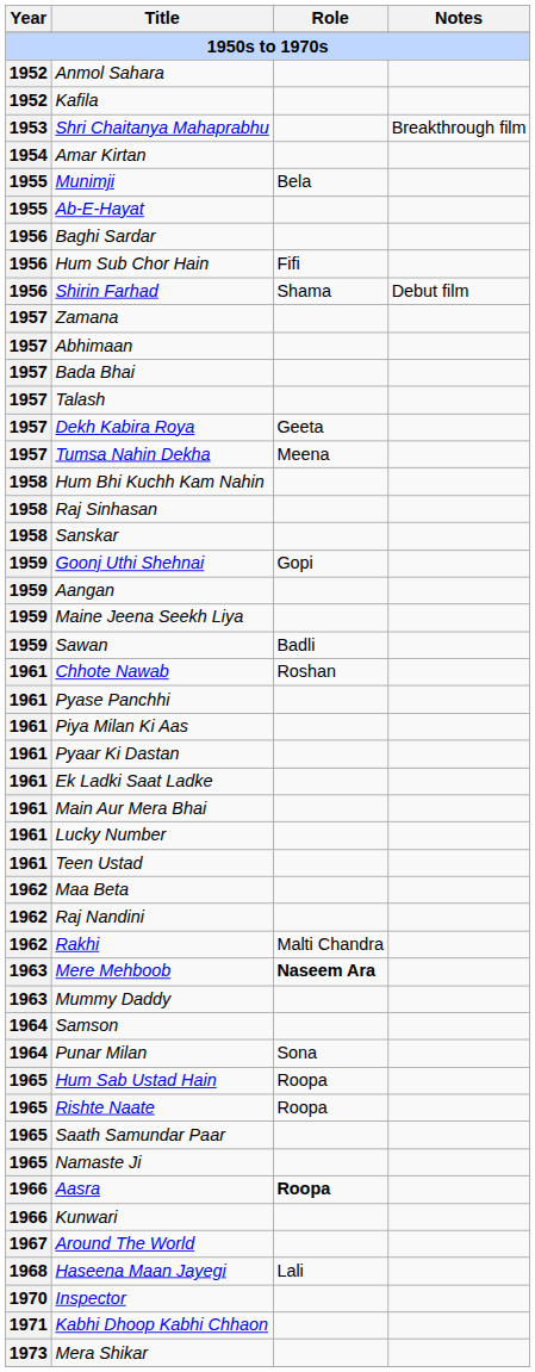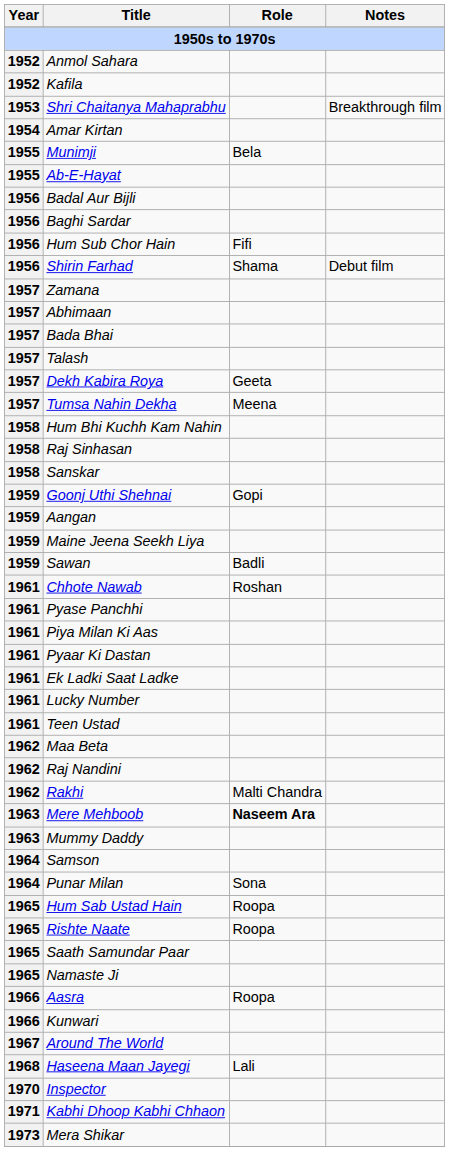 <table class="wikitable">
 <tr>
 <th>Year</th>
 <th>Title</th>
 <th>Role</th>
 <th>Notes</th>
 </tr>
 <tr>
 </tr>
 <tr>
 <th colspan="4" style="background:#bfd7ff">1950s to 1970s</th>
 </tr>
 <tr>
 <th>1952</th>
 <td><em>Anmol Sahara</em></td>
 <td></td>
 <td></td>
 </tr>
 <tr>
 <th>1952</th>
 <td><em>Kafila</em></td>
 <td></td>
 <td></td>
 </tr>
 <tr>
 <th>1953</th>
 <td><em><a href='#'>Shri Chaitanya Mahaprabhu</a></em></td>
 <td></td>
 <td>Breakthrough film</td>
 </tr>
 <tr>
 <th>1954</th>
 <td><em>Amar Kirtan</em></td>
 <td></td>
 <td></td>
 </tr>
 <tr>
 <th>1955</th>
 <td><em><a href='#'>Munimji</a></em></td>
 <td>Bela</td>
 <td></td>
 </tr>
 <tr>
 <th>1955</th>
 <td><em><a href='#'>Ab-E-Hayat</a></em></td>
+<td></td>
+<td></td>
+</tr>
+<tr>
+<th>1956</th>
+<td><em>Badal Aur Bijli</em></td>
 <td></td>
 <td></td>
 </tr>
 <tr>
 <th>1956</th>
 <td><em>Baghi Sardar</em></td>
 <td></td>
 <td></td>
 </tr>
 <tr>
 <th>1956</th>
 <td><em>Hum Sub Chor Hain</em></td>
 <td>Fifi</td>
 <td></td>
 </tr>
 <tr>
 <th>1956</th>
 <td><em><a href='#'>Shirin Farhad</a></em></td>
 <td>Shama</td>
 <td>Debut film</td>
 </tr>
 <tr>
 <th>1957</th>
 <td><em>Zamana</em></td>
 <td></td>
 <td></td>
 </tr>
 <tr>
 <th>1957</th>
 <td><em>Abhimaan</em></td>
 <td></td>
 <td></td>
 </tr>
 <tr>
 <th>1957</th>
 <td><em>Bada Bhai</em></td>
 <td></td>
 <td></td>
 </tr>
 <tr>
 <th>1957</th>
 <td><em>Talash</em></td>
 <td></td>
 <td></td>
 </tr>
 <tr>
 <th>1957</th>
 <td><em><a href='#'>Dekh Kabira Roya</a></em></td>
 <td>Geeta</td>
 <td></td>
 </tr>
 <tr>
 <th>1957</th>
 <td><em><a href='#'>Tumsa Nahin Dekha</a></em></td>
 <td>Meena</td>
 <td></td>
 </tr>
 <tr>
 <th>1958</th>
 <td><em>Hum Bhi Kuchh Kam Nahin</em></td>
 <td></td>
 <td></td>
 </tr>
 <tr>
 <th>1958</th>
 <td><em>Raj Sinhasan</em></td>
 <td></td>
 <td></td>
 </tr>
 <tr>
 <th>1958</th>
 <td><em>Sanskar</em></td>
 <td></td>
 <td></td>
 </tr>
 <tr>
 <th>1959</th>
 <td><em><a href='#'>Goonj Uthi Shehnai</a></em></td>
 <td>Gopi</td>
 <td></td>
 </tr>
 <tr>
 <th>1959</th>
 <td><em>Aangan</em></td>
 <td></td>
 <td></td>
 </tr>
 <tr>
 <th>1959</th>
 <td><em>Maine Jeena Seekh Liya</em></td>
 <td></td>
 <td></td>
 </tr>
 <tr>
 <th>1959</th>
 <td><em>Sawan</em></td>
 <td>Badli</td>
 <td></td>
 </tr>
 <tr>
 <th>1961</th>
 <td><em><a href='#'>Chhote Nawab</a></em></td>
 <td>Roshan</td>
 <td></td>
 </tr>
 <tr>
 <th>1961</th>
 <td><em>Pyase Panchhi</em></td>
 <td></td>
 <td></td>
 </tr>
 <tr>
 <th>1961</th>
 <td><em>Piya Milan Ki Aas</em></td>
 <td></td>
 <td></td>
 </tr>
 <tr>
 <th>1961</th>
 <td><em>Pyaar Ki Dastan</em></td>
 <td></td>
 <td></td>
 </tr>
 <tr>
 <th>1961</th>
 <td><em>Ek Ladki Saat Ladke</em></td>
 <td></td>
 <td></td>
 </tr>
 <tr>
 <th>1961</th>
-<td><em>Main Aur Mera Bhai</em></td>
-<td></td>
-<td></td>
-</tr>
-<tr>
-<th>1961</th>
 <td><em>Lucky Number</em></td>
 <td></td>
 <td></td>
 </tr>
 <tr>
 <th>1961</th>
 <td><em>Teen Ustad</em></td>
 <td></td>
 <td></td>
 </tr>
 <tr>
 <th>1962</th>
 <td><em>Maa Beta</em></td>
 <td></td>
 <td></td>
 </tr>
 <tr>
 <th>1962</th>
 <td><em>Raj Nandini</em></td>
 <td></td>
 <td></td>
 </tr>
 <tr>
 <th>1962</th>
 <td><em><a href='#'>Rakhi</a></em></td>
 <td>Malti Chandra</td>
 <td></td>
 </tr>
 <tr>
 <th>1963</th>
 <td><em><a href='#'>Mere Mehboob</a></em></td>
 <td><strong>Naseem Ara</strong></td>
 <td></td>
 </tr>
 <tr>
 <th>1963</th>
 <td><em>Mummy Daddy</em></td>
 <td></td>
 <td></td>
 </tr>
 <tr>
 <th>1964</th>
 <td><em>Samson</em></td>
 <td></td>
 <td></td>
 </tr>
 <tr>
 <th>1964</th>
 <td><em>Punar Milan</em></td>
 <td>Sona</td>
 <td></td>
 </tr>
 <tr>
 <th>1965</th>
 <td><em><a href='#'>Hum Sab Ustad Hain</a></em></td>
 <td>Roopa</td>
 <td></td>
 </tr>
 <tr>
 <th>1965</th>
 <td><em><a href='#'>Rishte Naate</a></em></td>
 <td>Roopa</td>
 <td></td>
 </tr>
 <tr>
 <th>1965</th>
 <td><em>Saath Samundar Paar</em></td>
 <td></td>
 <td></td>
 </tr>
 <tr>
 <th>1965</th>
 <td><em>Namaste Ji</em></td>
 <td></td>
 <td></td>
 </tr>
 <tr>
 <th>1966</th>
 <td><em><a href='#'>Aasra</a></em></td>
-<td><strong>Roopa</strong></td>
+<td>Roopa</td>
 <td></td>
 </tr>
 <tr>
 <th>1966</th>
 <td><em>Kunwari</em></td>
 <td></td>
 <td></td>
 </tr>
 <tr>
 <th>1967</th>
 <td><em><a href='#'>Around The World</a></em></td>
 <td></td>
 <td></td>
 </tr>
 <tr>
 <th>1968</th>
 <td><em><a href='#'>Haseena Maan Jayegi</a></em></td>
 <td>Lali</td>
 <td></td>
 </tr>
 <tr>
 <th>1970</th>
 <td><em><a href='#'>Inspector</a></em></td>
 <td></td>
 <td></td>
 </tr>
 <tr>
 <th>1971</th>
 <td><em><a href='#'>Kabhi Dhoop Kabhi Chhaon</a></em></td>
 <td></td>
 <td></td>
 </tr>
 <tr>
 <th>1973</th>
 <td><em>Mera Shikar</em></td>
 <td></td>
 <td></td>
 </tr>
 <tr>
 </tr>
 </table>
